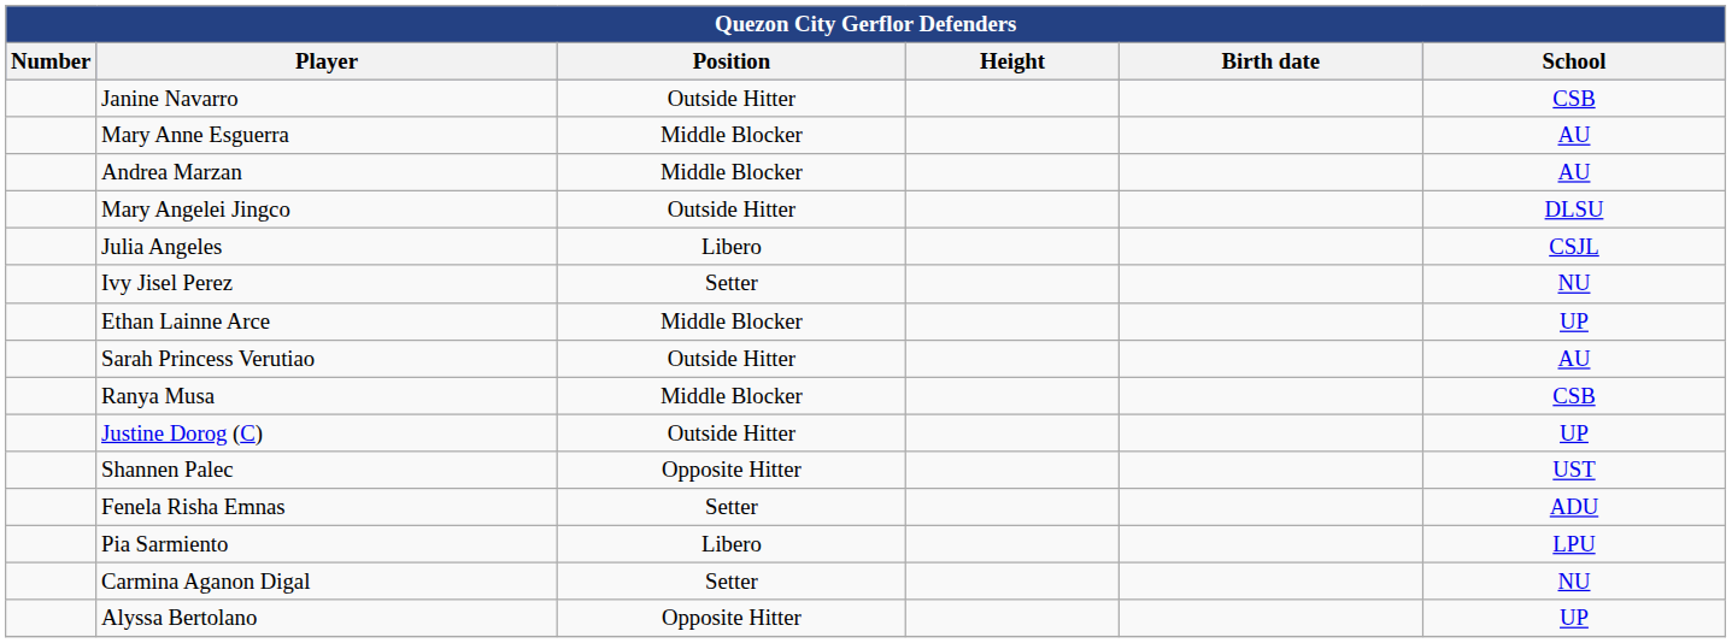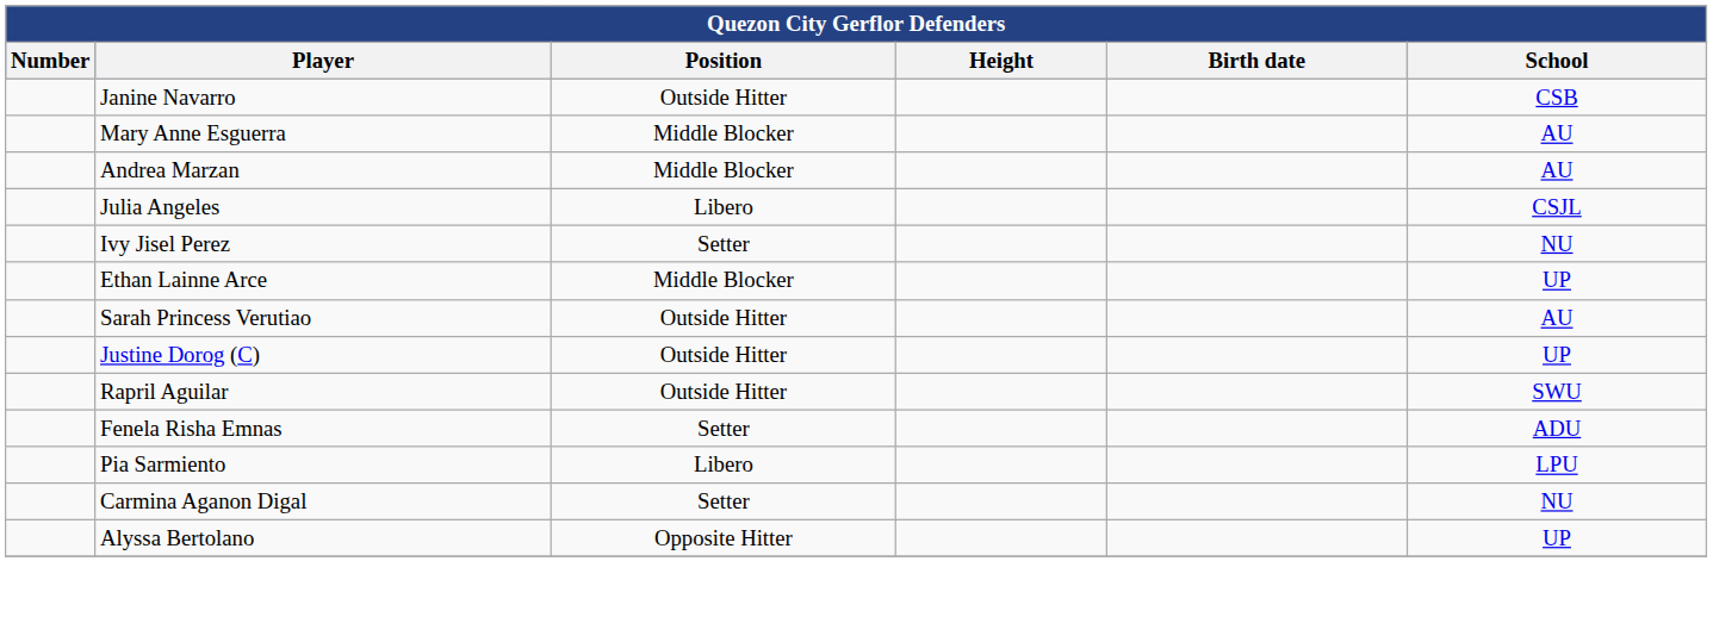 <table class="wikitable sortable" style="font-size:95%; text-align:left;">
 <tr>
 <th colspan="6" style= "background:#244183; color:white; text-align: center"><strong>Quezon City Gerflor Defenders</strong></th>
 </tr>
 <tr style="background:#244183;">
 <th style= "align=center; width:2em;">Number</th>
 <th style= "align=center;width:20em;">Player</th>
 <th style= "align=center; width:15em;">Position</th>
 <th style= "align=center; width:9em;">Height</th>
 <th style= "align=center; width:13em;">Birth date</th>
 <th style= "align=center; width:13em;">School</th>
 </tr>
 <tr align=center>
 <td></td>
 <td align=left> Janine Navarro</td>
 <td>Outside Hitter</td>
 <td></td>
 <td align=right></td>
 <td><a href='#'>CSB</a></td>
 </tr>
 <tr align=center>
 <td></td>
 <td align=left> Mary Anne Esguerra</td>
 <td>Middle Blocker</td>
 <td></td>
 <td align=right></td>
 <td><a href='#'>AU</a></td>
 </tr>
 <tr align=center>
 <td></td>
 <td align=left> Andrea Marzan</td>
 <td>Middle Blocker</td>
 <td></td>
 <td align=right></td>
 <td><a href='#'>AU</a></td>
 </tr>
 <tr align=center>
 <td></td>
-<td align=left> Mary Angelei Jingco</td>
-<td>Outside Hitter</td>
-<td></td>
-<td></td>
-<td><a href='#'>DLSU</a></td>
-</tr>
-<tr align=center>
-<td></td>
 <td align=left> Julia Angeles</td>
 <td>Libero</td>
 <td></td>
 <td align=right></td>
 <td><a href='#'>CSJL</a></td>
 </tr>
 <tr align=center>
 <td></td>
 <td align=left> Ivy Jisel Perez</td>
 <td>Setter</td>
 <td></td>
 <td align=right></td>
 <td><a href='#'>NU</a></td>
 </tr>
 <tr align=center>
 <td></td>
 <td align=left> Ethan Lainne Arce</td>
 <td>Middle Blocker</td>
 <td></td>
 <td></td>
 <td><a href='#'>UP</a></td>
 </tr>
 <tr align=center>
 <td></td>
 <td align=left> Sarah Princess Verutiao</td>
 <td>Outside Hitter</td>
 <td></td>
 <td></td>
 <td><a href='#'>AU</a></td>
 </tr>
 <tr align=center>
 <td></td>
-<td align=left> Ranya Musa</td>
-<td>Middle Blocker</td>
-<td></td>
-<td align=right></td>
-<td><a href='#'>CSB</a></td>
-</tr>
-<tr align=center>
-<td></td>
 <td align=left> <a href='#'>Justine Dorog</a> (<a href='#'>C</a>)</td>
 <td>Outside Hitter</td>
 <td></td>
 <td align=right></td>
 <td><a href='#'>UP</a></td>
 </tr>
 <tr align=center>
 <td></td>
-<td align=left> Shannen Palec</td>
-<td>Opposite Hitter</td>
+<td align=left> Rapril Aguilar</td>
+<td>Outside Hitter</td>
 <td></td>
 <td align=right></td>
-<td><a href='#'>UST</a></td>
+<td><a href='#'>SWU</a></td>
 </tr>
 <tr align=center>
 <td></td>
 <td align=left> Fenela Risha Emnas</td>
 <td>Setter</td>
 <td></td>
 <td align=right></td>
 <td><a href='#'>ADU</a></td>
 </tr>
 <tr align=center>
 <td></td>
 <td align=left> Pia Sarmiento</td>
 <td>Libero</td>
 <td></td>
 <td></td>
 <td><a href='#'>LPU</a></td>
 </tr>
 <tr align=center>
 <td></td>
 <td align=left> Carmina Aganon Digal</td>
 <td>Setter</td>
 <td></td>
 <td align=right></td>
 <td><a href='#'>NU</a></td>
 </tr>
 <tr align=center>
 <td></td>
 <td align=left> Alyssa Bertolano</td>
 <td>Opposite Hitter</td>
 <td></td>
 <td></td>
 <td><a href='#'>UP</a></td>
 </tr>
 <tr align=center>
 </tr>
 </table>
